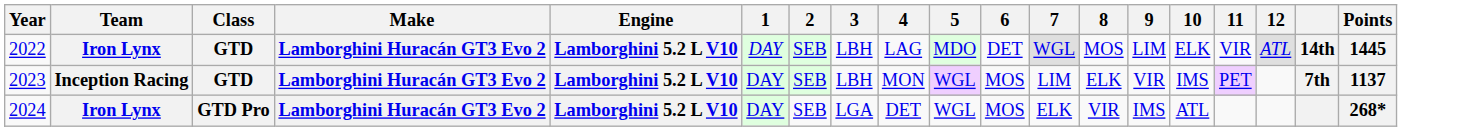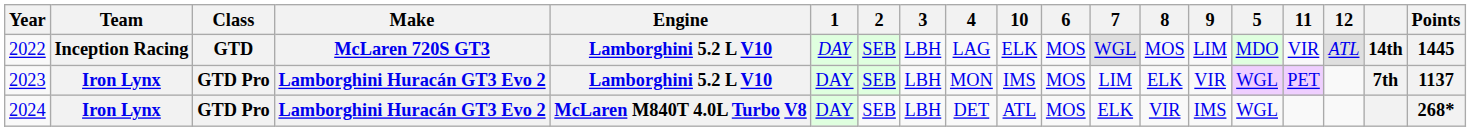 <table class="wikitable" style="text-align:center; font-size:85%">
 <tr>
 <th>Year</th>
 <th>Team</th>
 <th>Class</th>
 <th>Make</th>
 <th>Engine</th>
 <th>1</th>
 <th>2</th>
 <th>3</th>
 <th>4</th>
-<th>5</th>
+<th>10</th>
 <th>6</th>
 <th>7</th>
 <th>8</th>
 <th>9</th>
-<th>10</th>
+<th>5</th>
 <th>11</th>
 <th>12</th>
 <th></th>
 <th>Points</th>
 </tr>
 <tr>
 <td><a href='#'>2022</a></td>
-<th nowrap><a href='#'>Iron Lynx</a></th>
+<th nowrap>Inception Racing</th>
 <th>GTD</th>
-<th nowrap><a href='#'>Lamborghini Huracán GT3 Evo 2</a></th>
+<th nowrap><a href='#'>McLaren 720S GT3</a></th>
 <th nowrap><a href='#'>Lamborghini</a> 5.2 L <a href='#'>V10</a></th>
 <td style="background:#DFFFDF;"><em><a href='#'>DAY</a></em><br></td>
 <td style="background:#DFFFDF;"><a href='#'>SEB</a><br></td>
 <td style="background:#;"><a href='#'>LBH</a><br></td>
 <td style="background:#;"><a href='#'>LAG</a><br></td>
-<td style="background:#DFFFDF;"><a href='#'>MDO</a><br></td>
-<td><a href='#'>DET</a></td>
+<td style="background:#;"><a href='#'>ELK</a><br></td>
+<td><a href='#'>MOS</a><br></td>
 <td style="background:#DFDFDF;"><a href='#'>WGL</a><br></td>
 <td style="background:#;"><a href='#'>MOS</a><br></td>
 <td style="background:#;"><a href='#'>LIM</a><br></td>
-<td style="background:#;"><a href='#'>ELK</a><br></td>
+<td style="background:#DFFFDF;"><a href='#'>MDO</a><br></td>
 <td style="background:#;"><a href='#'>VIR</a><br></td>
 <td style="background:#DFDFDF;"><em><a href='#'>ATL</a></em><br></td>
 <th>14th</th>
 <th>1445</th>
 </tr>
 <tr>
 <td><a href='#'>2023</a></td>
-<th nowrap>Inception Racing</th>
-<th>GTD</th>
+<th nowrap><a href='#'>Iron Lynx</a></th>
+<th nowrap>GTD Pro</th>
 <th nowrap><a href='#'>Lamborghini Huracán GT3 Evo 2</a></th>
 <th nowrap><a href='#'>Lamborghini</a> 5.2 L <a href='#'>V10</a></th>
 <td style="background:#DFFFDF;"><a href='#'>DAY</a><br></td>
 <td style="background:#DFFFDF;"><a href='#'>SEB</a><br></td>
 <td><a href='#'>LBH</a><br></td>
 <td><a href='#'>MON</a><br></td>
-<td style="background:#efcfff;"><a href='#'>WGL</a><br></td>
+<td><a href='#'>IMS</a></td>
 <td><a href='#'>MOS</a><br></td>
 <td><a href='#'>LIM</a><br></td>
 <td><a href='#'>ELK</a><br></td>
 <td><a href='#'>VIR</a><br></td>
-<td><a href='#'>IMS</a></td>
+<td style="background:#efcfff;"><a href='#'>WGL</a><br></td>
 <td style="background:#efcfff;"><a href='#'>PET</a><br></td>
 <td></td>
 <th>7th</th>
 <th>1137</th>
 </tr>
 <tr>
 <td><a href='#'>2024</a></td>
 <th nowrap><a href='#'>Iron Lynx</a></th>
 <th nowrap>GTD Pro</th>
 <th nowrap><a href='#'>Lamborghini Huracán GT3 Evo 2</a></th>
-<th nowrap><a href='#'>Lamborghini</a> 5.2 L <a href='#'>V10</a></th>
+<th nowrap><a href='#'>McLaren</a> M840T 4.0L <a href='#'>Turbo</a> <a href='#'>V8</a></th>
 <td style="background:#DFFFDF;"><a href='#'>DAY</a><br></td>
 <td><a href='#'>SEB</a></td>
-<td><a href='#'>LGA</a></td>
+<td><a href='#'>LBH</a><br></td>
 <td><a href='#'>DET</a></td>
-<td><a href='#'>WGL</a></td>
+<td><a href='#'>ATL</a></td>
 <td><a href='#'>MOS</a></td>
 <td><a href='#'>ELK</a></td>
 <td><a href='#'>VIR</a></td>
 <td><a href='#'>IMS</a></td>
-<td><a href='#'>ATL</a></td>
+<td><a href='#'>WGL</a></td>
 <td></td>
 <td></td>
 <th></th>
 <th>268*</th>
 </tr>
 </table>
